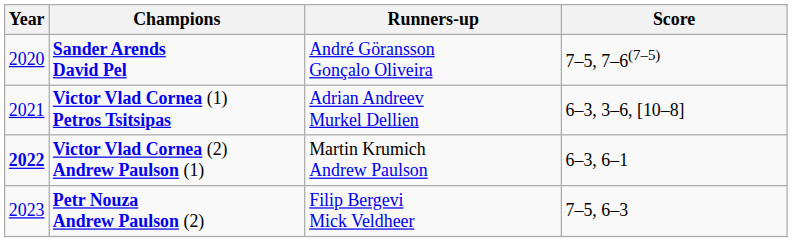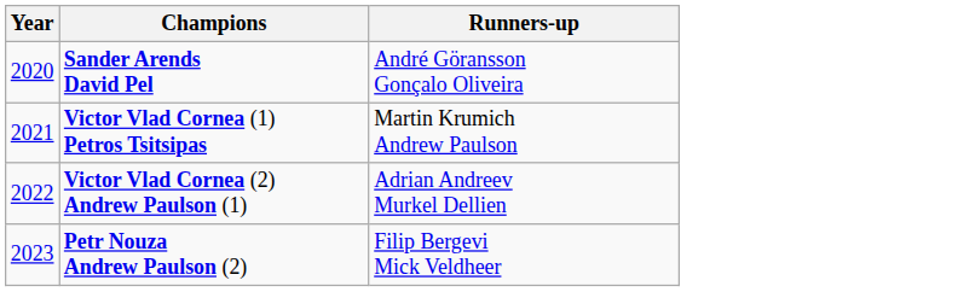 <table class="wikitable" style="font-size:90%">
 <tr>
 <th>Year</th>
 <th style="width:200px;">Champions</th>
 <th style="width:200px;">Runners-up</th>
-<th style="width:175px;">Score</th>
 </tr>
 <tr>
 <td><a href='#'>2020</a></td>
 <td> <strong><a href='#'>Sander Arends</a></strong><br> <strong><a href='#'>David Pel</a></strong></td>
 <td> <a href='#'>André Göransson</a><br> <a href='#'>Gonçalo Oliveira</a></td>
-<td>7–5, 7–6<sup>(7–5)</sup></td>
 </tr>
 <tr>
 <td><a href='#'>2021</a></td>
 <td> <strong><a href='#'>Victor Vlad Cornea</a></strong> (1)<br> <strong><a href='#'>Petros Tsitsipas</a></strong></td>
-<td> <a href='#'>Adrian Andreev</a><br> <a href='#'>Murkel Dellien</a></td>
-<td>6–3, 3–6, [10–8]</td>
+<td> Martin Krumich<br> <a href='#'>Andrew Paulson</a></td>
 </tr>
 <tr>
-<td><strong><a href='#'>2022</a></strong></td>
+<td><a href='#'>2022</a></td>
 <td> <strong><a href='#'>Victor Vlad Cornea</a></strong> (2)<br> <strong><a href='#'>Andrew Paulson</a></strong> (1)</td>
-<td> Martin Krumich<br> <a href='#'>Andrew Paulson</a></td>
-<td>6–3, 6–1</td>
+<td> <a href='#'>Adrian Andreev</a><br> <a href='#'>Murkel Dellien</a></td>
 </tr>
 <tr>
 <td><a href='#'>2023</a></td>
 <td> <strong><a href='#'>Petr Nouza</a></strong><br> <strong><a href='#'>Andrew Paulson</a></strong> (2)</td>
 <td> <a href='#'>Filip Bergevi</a><br> <a href='#'>Mick Veldheer</a></td>
-<td>7–5, 6–3</td>
 </tr>
 </table>
